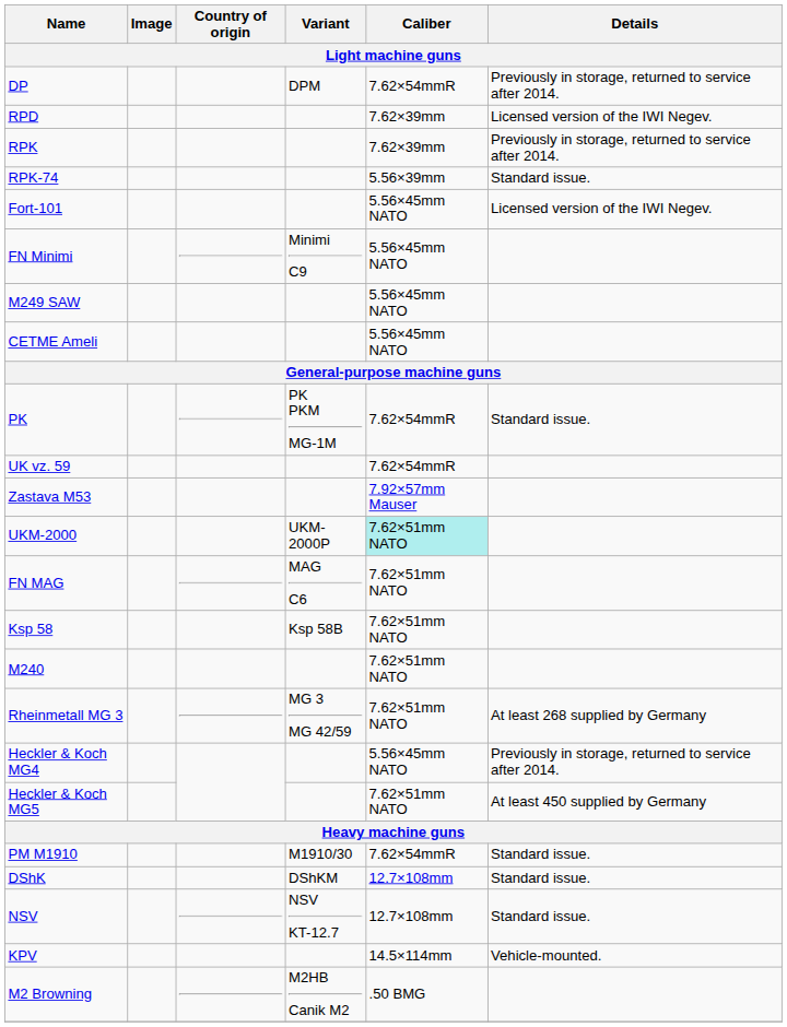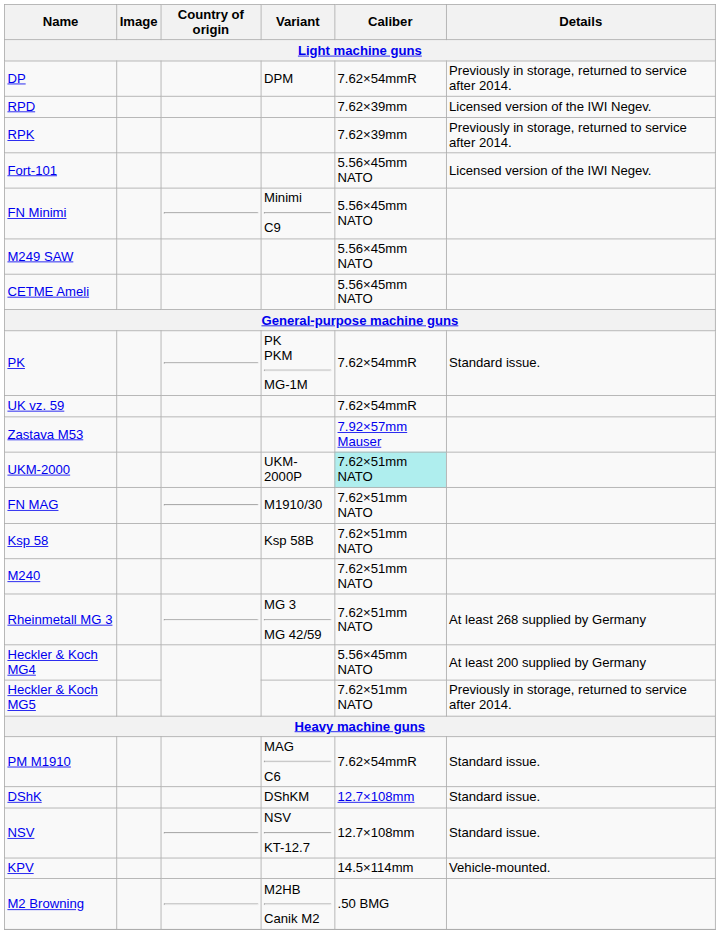 <table class="wikitable">
 <tr>
 <th>Name</th>
 <th>Image</th>
 <th style="width:115px;">Country of origin</th>
 <th>Variant</th>
 <th>Caliber</th>
 <th style="min-width:13em">Details</th>
 </tr>
 <tr>
 <th colspan="6"><a href='#'>Light machine guns</a></th>
 </tr>
 <tr>
 <td><a href='#'>DP</a></td>
 <td></td>
 <td></td>
 <td>DPM</td>
 <td>7.62×54mmR</td>
 <td>Previously in storage, returned to service after 2014.</td>
 </tr>
 <tr>
 <td><a href='#'>RPD</a></td>
 <td></td>
 <td></td>
 <td></td>
 <td>7.62×39mm</td>
 <td>Licensed version of the IWI Negev.</td>
 </tr>
 <tr>
 <td><a href='#'>RPK</a></td>
 <td></td>
 <td></td>
 <td></td>
 <td>7.62×39mm</td>
 <td>Previously in storage, returned to service after 2014.</td>
-</tr>
-<tr>
-<td><a href='#'>RPK-74</a></td>
-<td></td>
-<td></td>
-<td></td>
-<td>5.56×39mm</td>
-<td>Standard issue.</td>
 </tr>
 <tr>
 <td><a href='#'>Fort-101</a></td>
 <td></td>
 <td></td>
 <td></td>
 <td>5.56×45mm NATO</td>
 <td>Licensed version of the IWI Negev.</td>
 </tr>
 <tr>
 <td><a href='#'>FN Minimi</a></td>
 <td></td>
 <td><hr></td>
 <td>Minimi<hr>C9</td>
 <td>5.56×45mm NATO</td>
 <td></td>
 </tr>
 <tr>
 <td><a href='#'>M249 SAW</a></td>
 <td></td>
 <td></td>
 <td></td>
 <td>5.56×45mm NATO</td>
 <td></td>
 </tr>
 <tr>
 <td><a href='#'>CETME Ameli</a></td>
 <td></td>
 <td></td>
 <td></td>
 <td>5.56×45mm NATO</td>
 <td></td>
 </tr>
 <tr>
 <th colspan="6"><a href='#'>General-purpose machine guns</a></th>
 </tr>
 <tr>
 <td><a href='#'>PK</a></td>
 <td></td>
 <td><hr></td>
 <td>PK<br>PKM<hr>MG-1M</td>
 <td>7.62×54mmR</td>
 <td>Standard issue.</td>
 </tr>
 <tr>
 <td><a href='#'>UK vz. 59</a></td>
 <td></td>
 <td></td>
 <td></td>
 <td>7.62×54mmR</td>
 <td></td>
 </tr>
 <tr>
 <td><a href='#'>Zastava M53</a></td>
 <td></td>
 <td></td>
 <td></td>
 <td><a href='#'>7.92×57mm Mauser</a></td>
 <td></td>
 </tr>
 <tr>
 <td><a href='#'>UKM-2000</a></td>
 <td></td>
 <td></td>
 <td>UKM-2000P</td>
 <td style="background: paleturquoise;">7.62×51mm NATO</td>
 <td></td>
 </tr>
 <tr>
 <td><a href='#'>FN MAG</a></td>
 <td></td>
 <td><hr></td>
-<td>MAG<hr>C6</td>
+<td>M1910/30</td>
 <td>7.62×51mm NATO</td>
 <td></td>
 </tr>
 <tr>
 <td><a href='#'>Ksp 58</a></td>
 <td></td>
 <td></td>
 <td>Ksp 58B</td>
 <td>7.62×51mm NATO</td>
 <td></td>
 </tr>
 <tr>
 <td><a href='#'>M240</a></td>
 <td></td>
 <td></td>
 <td></td>
 <td>7.62×51mm NATO</td>
 <td></td>
 </tr>
 <tr>
 <td><a href='#'>Rheinmetall MG 3</a></td>
 <td></td>
 <td><hr></td>
 <td>MG 3<hr>MG 42/59</td>
 <td>7.62×51mm NATO</td>
 <td>At least 268 supplied by Germany </td>
 </tr>
 <tr>
 <td><a href='#'>Heckler & Koch MG4</a></td>
 <td></td>
 <td rowspan="2"></td>
 <td></td>
 <td>5.56×45mm NATO</td>
-<td>Previously in storage, returned to service after 2014.</td>
+<td>At least 200 supplied by Germany</td>
 </tr>
 <tr>
 <td><a href='#'>Heckler & Koch MG5</a></td>
 <td></td>
 <td></td>
 <td>7.62×51mm NATO</td>
-<td>At least 450 supplied by Germany</td>
+<td>Previously in storage, returned to service after 2014.</td>
 </tr>
 <tr>
 <th colspan="6"><a href='#'>Heavy machine guns</a></th>
 </tr>
 <tr>
 <td><a href='#'>PM M1910</a></td>
 <td></td>
 <td><br></td>
-<td>M1910/30</td>
+<td>MAG<hr>C6</td>
 <td>7.62×54mmR</td>
 <td>Standard issue.</td>
 </tr>
 <tr>
 <td><a href='#'>DShK</a></td>
 <td></td>
 <td></td>
 <td>DShKM</td>
 <td><a href='#'>12.7×108mm</a></td>
 <td>Standard issue.</td>
 </tr>
 <tr>
 <td><a href='#'>NSV</a></td>
 <td></td>
 <td><hr></td>
 <td>NSV<hr>KT-12.7</td>
 <td>12.7×108mm</td>
 <td>Standard issue.</td>
 </tr>
 <tr>
 <td><a href='#'>KPV</a></td>
 <td></td>
 <td></td>
 <td></td>
 <td>14.5×114mm</td>
 <td>Vehicle-mounted.</td>
 </tr>
 <tr>
 <td><a href='#'>M2 Browning</a></td>
 <td></td>
 <td><hr></td>
 <td>M2HB<hr>Canik M2</td>
 <td>.50 BMG</td>
 <td></td>
 </tr>
 <tr>
 </tr>
 </table>
